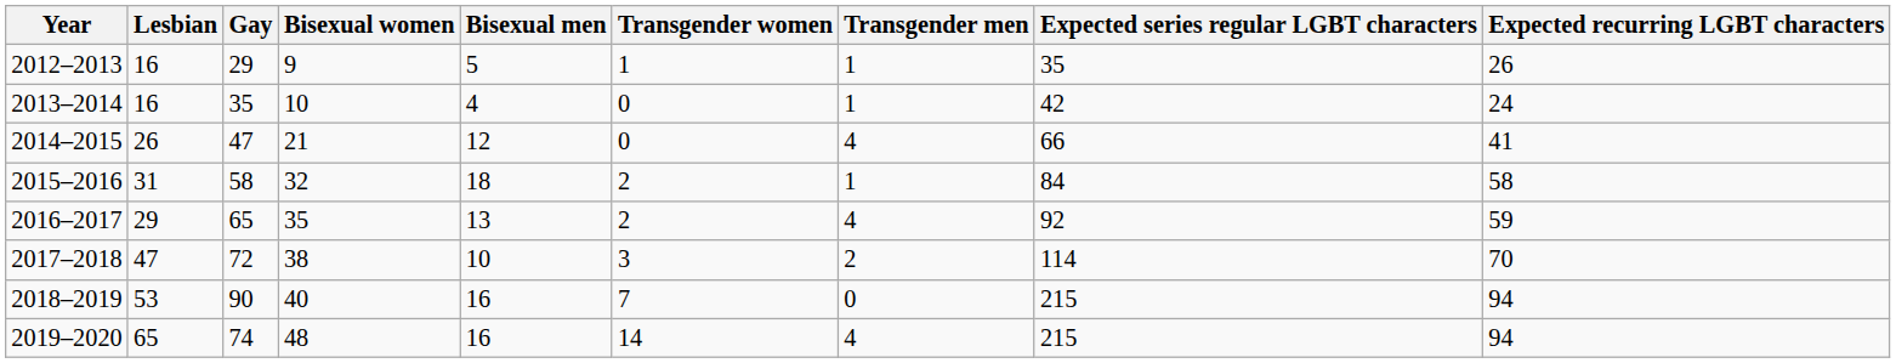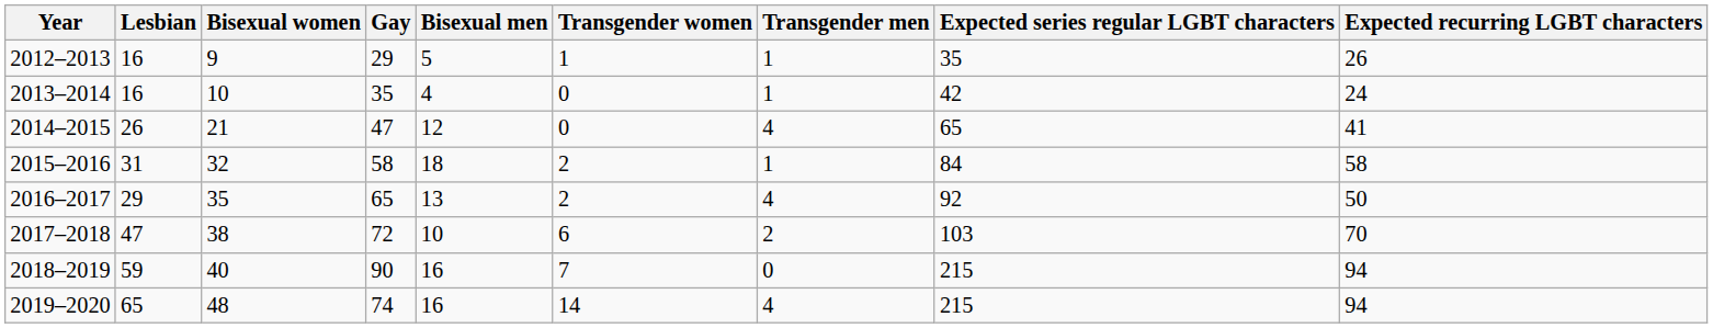 <table class="wikitable">
 <tr>
 <th>Year</th>
 <th>Lesbian</th>
+<th>Bisexual women</th>
 <th>Gay</th>
-<th>Bisexual women</th>
 <th>Bisexual men</th>
 <th>Transgender women</th>
 <th>Transgender men</th>
 <th>Expected series regular LGBT characters</th>
 <th>Expected recurring LGBT characters</th>
 </tr>
 <tr>
 <td>2012–2013</td>
 <td>16</td>
+<td>9</td>
 <td>29</td>
-<td>9</td>
 <td>5</td>
 <td>1</td>
 <td>1</td>
 <td>35</td>
 <td>26</td>
 </tr>
 <tr>
 <td>2013–2014</td>
 <td>16</td>
+<td>10</td>
 <td>35</td>
-<td>10</td>
 <td>4</td>
 <td>0</td>
 <td>1</td>
 <td>42</td>
 <td>24</td>
 </tr>
 <tr>
 <td>2014–2015</td>
 <td>26</td>
+<td>21</td>
 <td>47</td>
-<td>21</td>
 <td>12</td>
 <td>0</td>
 <td>4</td>
-<td>66</td>
+<td>65</td>
 <td>41</td>
 </tr>
 <tr>
 <td>2015–2016</td>
 <td>31</td>
+<td>32</td>
 <td>58</td>
-<td>32</td>
 <td>18</td>
 <td>2</td>
 <td>1</td>
 <td>84</td>
 <td>58</td>
 </tr>
 <tr>
 <td>2016–2017</td>
 <td>29</td>
+<td>35</td>
 <td>65</td>
-<td>35</td>
 <td>13</td>
 <td>2</td>
 <td>4</td>
 <td>92</td>
-<td>59</td>
+<td>50</td>
 </tr>
 <tr>
 <td>2017–2018</td>
 <td>47</td>
+<td>38</td>
 <td>72</td>
-<td>38</td>
 <td>10</td>
-<td>3</td>
+<td>6</td>
 <td>2</td>
-<td>114</td>
+<td>103</td>
 <td>70</td>
 </tr>
 <tr>
 <td>2018–2019</td>
-<td>53</td>
+<td>59</td>
+<td>40</td>
 <td>90</td>
-<td>40</td>
 <td>16</td>
 <td>7</td>
 <td>0</td>
 <td>215</td>
 <td>94</td>
 </tr>
 <tr>
 <td>2019–2020</td>
 <td>65</td>
+<td>48</td>
 <td>74</td>
-<td>48</td>
 <td>16</td>
 <td>14</td>
 <td>4</td>
 <td>215</td>
 <td>94</td>
 </tr>
 </table>
